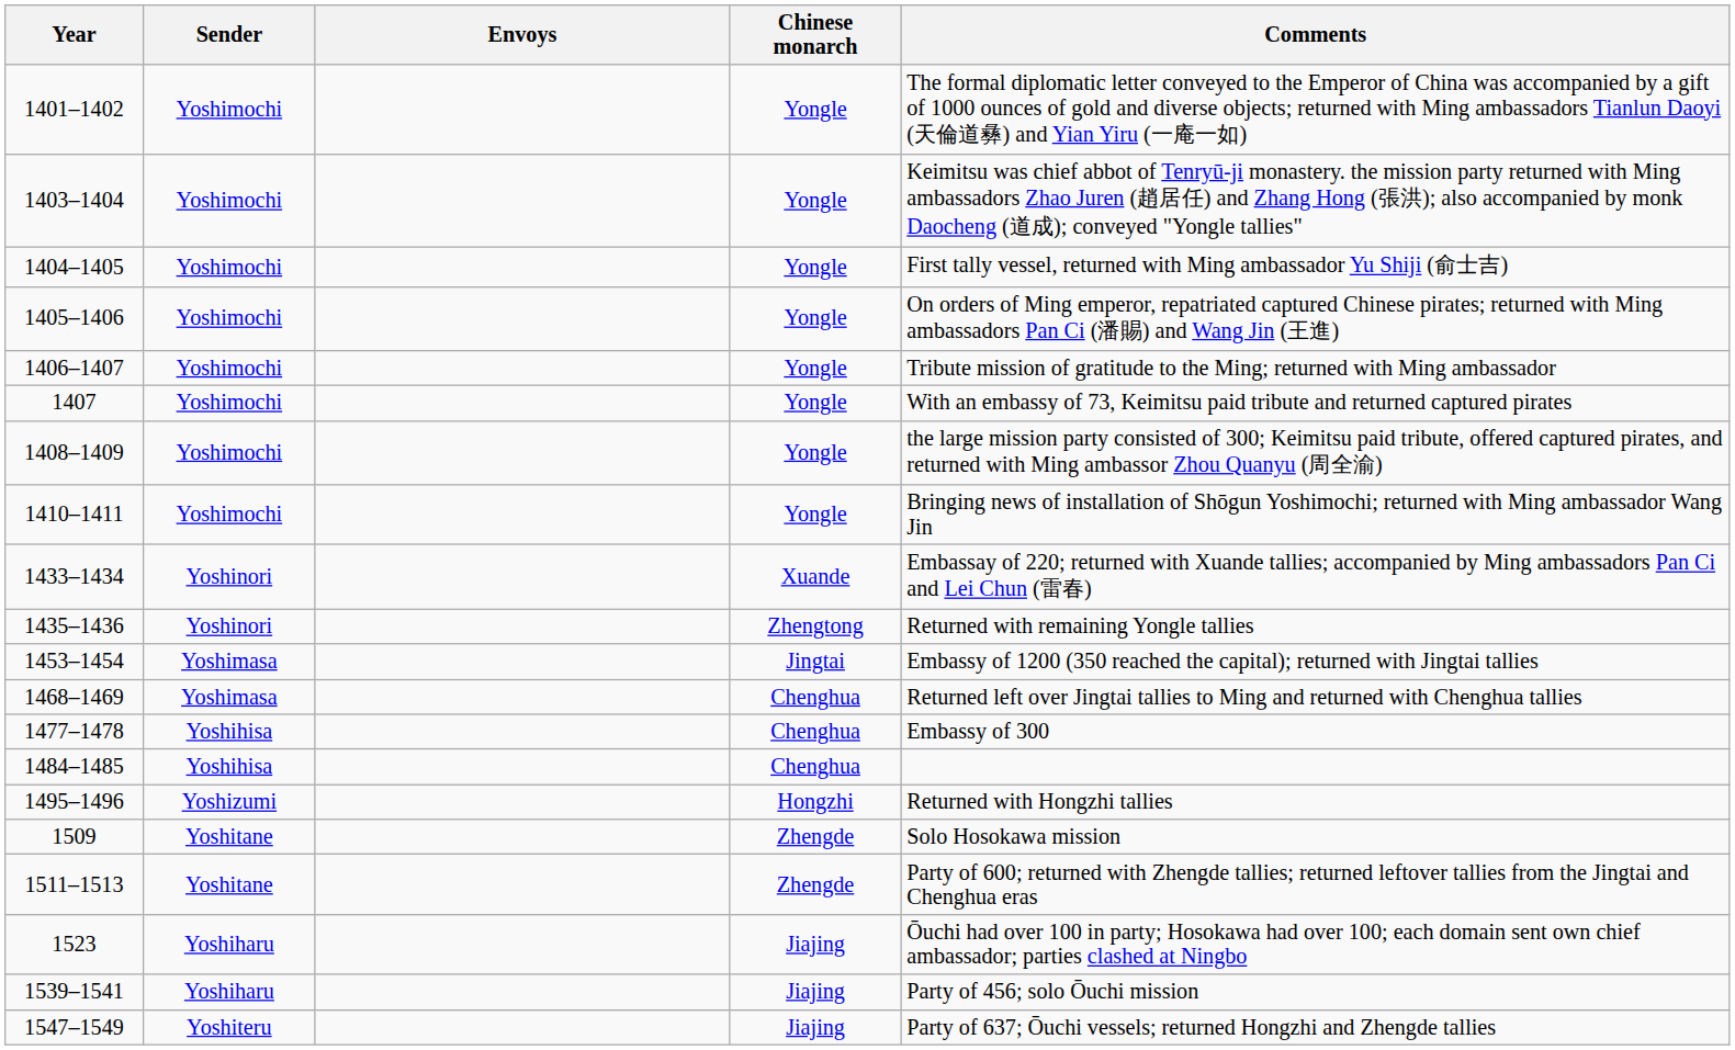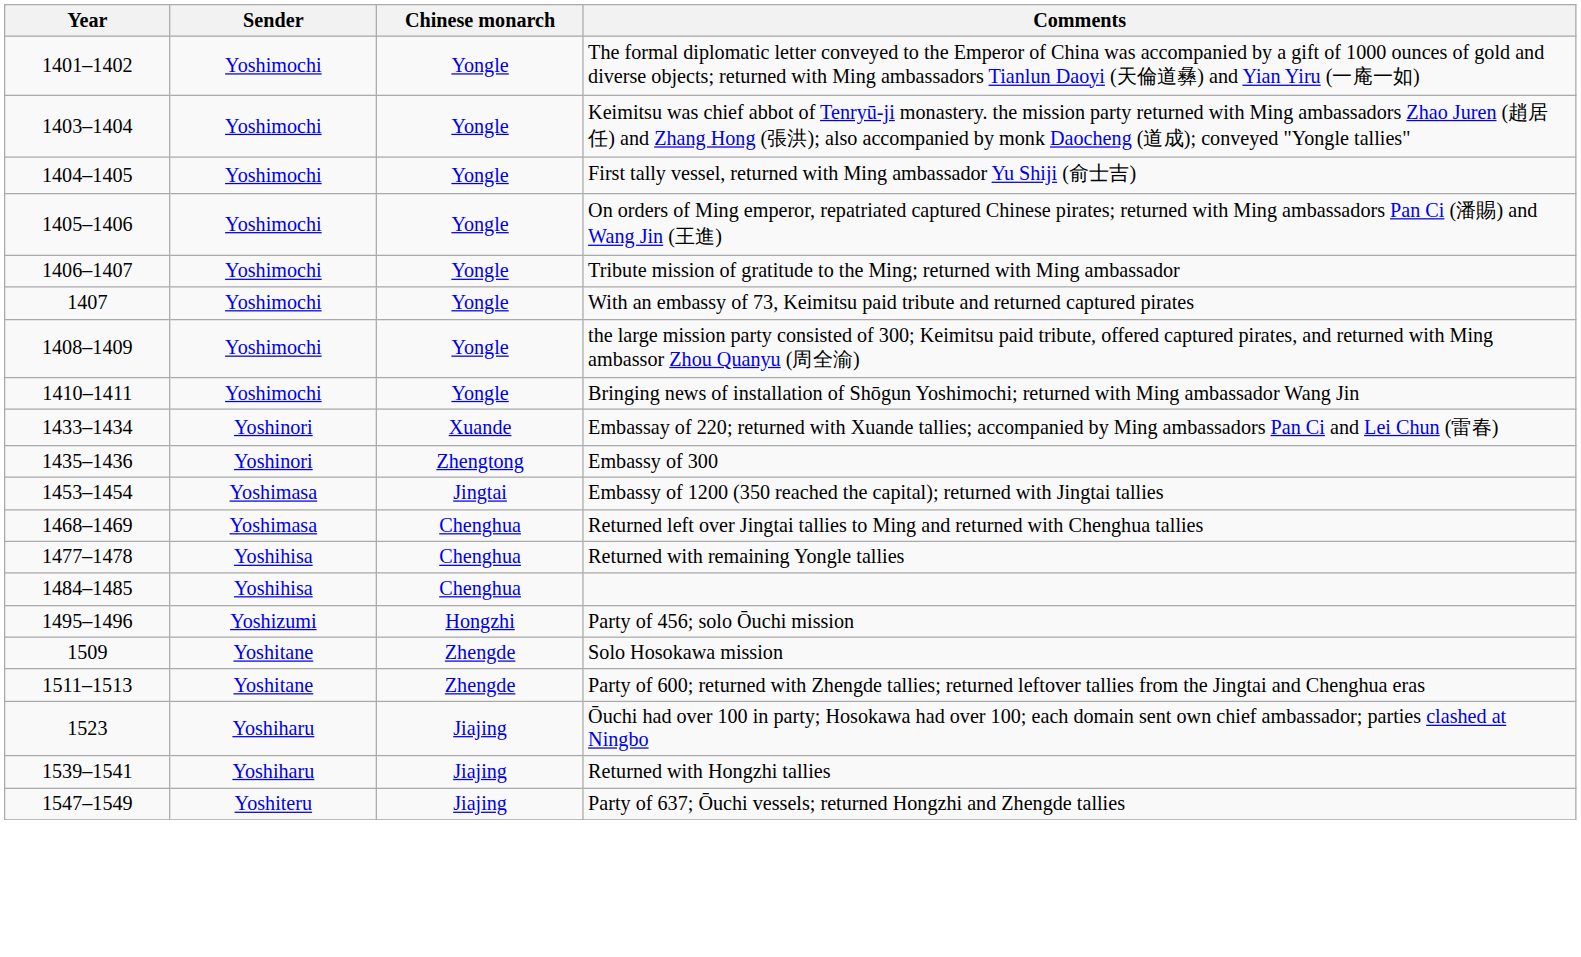 <table class="wikitable">
 <tr style="background:#efefef">
 <th width=8%>Year</th>
 <th width=10%>Sender</th>
-<th width=24%>Envoys</th>
 <th width=10%>Chinese monarch</th>
 <th width=48%>Comments</th>
 </tr>
 <tr align="center">
 <td>1401–1402</td>
 <td><a href='#'>Yoshimochi</a></td>
-<td></td>
 <td><a href='#'>Yongle</a></td>
 <td align="left">The formal diplomatic letter conveyed to the Emperor of China was accompanied by a gift of 1000 ounces of gold and diverse objects; returned with Ming ambassadors <a href='#'>Tianlun Daoyi</a> (天倫道彝) and <a href='#'>Yian Yiru</a> (一庵一如)</td>
 </tr>
 <tr align="center">
 <td>1403–1404</td>
 <td><a href='#'>Yoshimochi</a></td>
-<td></td>
 <td><a href='#'>Yongle</a></td>
 <td align="left">Keimitsu was chief abbot of <a href='#'>Tenryū-ji</a> monastery. the mission party returned with Ming ambassadors <a href='#'>Zhao Juren</a> (趙居任) and <a href='#'>Zhang Hong</a> (張洪); also accompanied by monk <a href='#'>Daocheng</a> (道成); conveyed "Yongle tallies"</td>
 </tr>
 <tr align="center">
 <td>1404–1405</td>
 <td><a href='#'>Yoshimochi</a></td>
-<td></td>
 <td><a href='#'>Yongle</a></td>
 <td align="left">First tally vessel, returned with Ming ambassador <a href='#'>Yu Shiji</a> (俞士吉)</td>
 </tr>
 <tr align="center">
 <td>1405–1406</td>
 <td><a href='#'>Yoshimochi</a></td>
-<td></td>
 <td><a href='#'>Yongle</a></td>
 <td align="left">On orders of Ming emperor, repatriated captured Chinese pirates; returned with Ming ambassadors <a href='#'>Pan Ci</a> (潘賜) and <a href='#'>Wang Jin</a> (王進)</td>
 </tr>
 <tr align="center">
 <td>1406–1407</td>
 <td><a href='#'>Yoshimochi</a></td>
-<td></td>
 <td><a href='#'>Yongle</a></td>
 <td align="left">Tribute mission of gratitude to the Ming; returned with Ming ambassador</td>
 </tr>
 <tr align="center">
 <td>1407</td>
 <td><a href='#'>Yoshimochi</a></td>
-<td></td>
 <td><a href='#'>Yongle</a></td>
 <td align="left">With an embassy of 73, Keimitsu paid tribute and returned captured pirates</td>
 </tr>
 <tr align="center">
 <td>1408–1409</td>
 <td><a href='#'>Yoshimochi</a></td>
-<td></td>
 <td><a href='#'>Yongle</a></td>
 <td align="left">the large mission party consisted of 300; Keimitsu paid tribute, offered captured pirates, and returned with Ming ambassor <a href='#'>Zhou Quanyu</a> (周全渝)</td>
 </tr>
 <tr align="center">
 <td>1410–1411</td>
 <td><a href='#'>Yoshimochi</a></td>
-<td></td>
 <td><a href='#'>Yongle</a></td>
 <td align="left">Bringing news of installation of Shōgun Yoshimochi; returned with Ming ambassador Wang Jin</td>
 </tr>
 <tr align="center">
 <td>1433–1434</td>
 <td><a href='#'>Yoshinori</a></td>
-<td></td>
 <td><a href='#'>Xuande</a></td>
 <td align="left">Embassay of 220; returned with Xuande tallies; accompanied by Ming ambassadors <a href='#'>Pan Ci</a> and <a href='#'>Lei Chun</a> (雷春)</td>
 </tr>
 <tr align="center">
 <td>1435–1436</td>
 <td><a href='#'>Yoshinori</a></td>
-<td></td>
 <td><a href='#'>Zhengtong</a></td>
-<td align="left">Returned with remaining Yongle tallies</td>
+<td align="left">Embassy of 300</td>
 </tr>
 <tr align="center">
 <td>1453–1454</td>
 <td><a href='#'>Yoshimasa</a></td>
-<td></td>
 <td><a href='#'>Jingtai</a></td>
 <td align="left">Embassy of 1200 (350 reached the capital); returned with Jingtai tallies</td>
 </tr>
 <tr align="center">
 <td>1468–1469</td>
 <td><a href='#'>Yoshimasa</a></td>
-<td></td>
 <td><a href='#'>Chenghua</a></td>
 <td align="left">Returned left over Jingtai tallies to Ming and returned with Chenghua tallies</td>
 </tr>
 <tr align="center">
 <td>1477–1478</td>
 <td><a href='#'>Yoshihisa</a></td>
-<td></td>
 <td><a href='#'>Chenghua</a></td>
-<td align="left">Embassy of 300</td>
+<td align="left">Returned with remaining Yongle tallies</td>
 </tr>
 <tr align="center">
 <td>1484–1485</td>
 <td><a href='#'>Yoshihisa</a></td>
-<td></td>
 <td><a href='#'>Chenghua</a></td>
 <td align="left"></td>
 </tr>
 <tr align="center">
 <td>1495–1496</td>
 <td><a href='#'>Yoshizumi</a></td>
-<td></td>
 <td><a href='#'>Hongzhi</a></td>
-<td align="left">Returned with Hongzhi tallies</td>
+<td align="left">Party of 456; solo Ōuchi mission</td>
 </tr>
 <tr align="center">
 <td>1509</td>
 <td><a href='#'>Yoshitane</a></td>
-<td></td>
 <td><a href='#'>Zhengde</a></td>
 <td align="left">Solo Hosokawa mission</td>
 </tr>
 <tr align="center">
 <td>1511–1513</td>
 <td><a href='#'>Yoshitane</a></td>
-<td></td>
 <td><a href='#'>Zhengde</a></td>
 <td align="left">Party of 600; returned with Zhengde tallies; returned leftover tallies from the Jingtai and Chenghua eras</td>
 </tr>
 <tr align="center">
 <td>1523</td>
 <td><a href='#'>Yoshiharu</a></td>
-<td><br></td>
 <td><a href='#'>Jiajing</a></td>
 <td align="left">Ōuchi had over 100 in party; Hosokawa had over 100; each domain sent own chief ambassador; parties <a href='#'>clashed at Ningbo</a></td>
 </tr>
 <tr align="center">
 <td>1539–1541</td>
 <td><a href='#'>Yoshiharu</a></td>
-<td></td>
 <td><a href='#'>Jiajing</a></td>
-<td align="left">Party of 456; solo Ōuchi mission</td>
+<td align="left">Returned with Hongzhi tallies</td>
 </tr>
 <tr align="center">
 <td>1547–1549</td>
 <td><a href='#'>Yoshiteru</a></td>
-<td></td>
 <td><a href='#'>Jiajing</a></td>
 <td align="left">Party of 637; Ōuchi vessels; returned Hongzhi and Zhengde tallies</td>
 </tr>
 </table>
